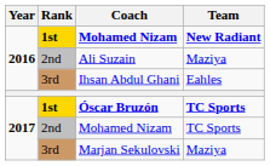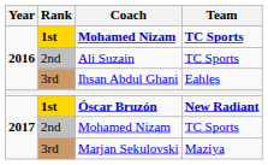 <table class="wikitable">
 <tr>
 <th>Year</th>
 <th>Rank</th>
 <th>Coach</th>
 <th>Team</th>
 </tr>
 <tr>
 <td rowspan="3"><strong>2016</strong></td>
 <td scope=col style="background-color: gold"><strong>1st</strong></td>
 <td><strong><a href='#'>Mohamed Nizam</a></strong></td>
-<td> <strong><a href='#'>New Radiant</a></strong></td>
+<td><strong><a href='#'>TC Sports</a></strong></td>
 </tr>
 <tr>
 <td scope=col style="background-color: silver">2nd</td>
 <td> <a href='#'>Ali Suzain</a></td>
-<td> <a href='#'>Maziya</a></td>
+<td> <a href='#'>TC Sports</a></td>
 </tr>
 <tr>
 <td scope=col style="background-color: #cc9966">3rd</td>
 <td> <a href='#'>Ihsan Abdul Ghani</a></td>
 <td> <a href='#'>Eahles</a></td>
 </tr>
 <tr>
 <th colspan="5"></th>
 </tr>
 <tr>
 <td rowspan="3"><strong>2017</strong></td>
 <td scope=col style="background-color: gold"><strong>1st</strong></td>
 <td> <strong><a href='#'>Óscar Bruzón</a></strong></td>
-<td><strong><a href='#'>TC Sports</a></strong></td>
+<td> <strong><a href='#'>New Radiant</a></strong></td>
 </tr>
 <tr>
 <td scope=col style="background-color: silver">2nd</td>
 <td> <a href='#'>Mohamed Nizam</a></td>
 <td> <a href='#'>TC Sports</a></td>
 </tr>
 <tr>
 <td scope=col style="background-color: #cc9966">3rd</td>
 <td> <a href='#'>Marjan Sekulovski</a></td>
 <td> <a href='#'>Maziya</a></td>
 </tr>
 </table>
